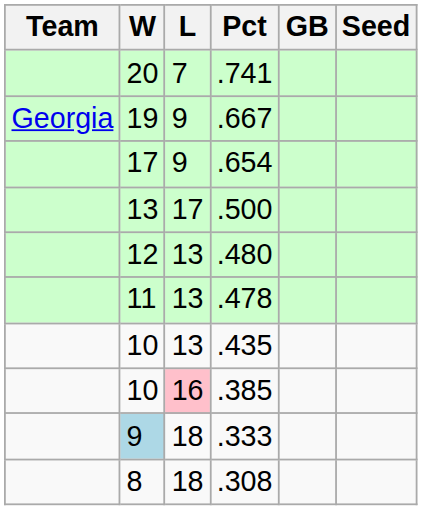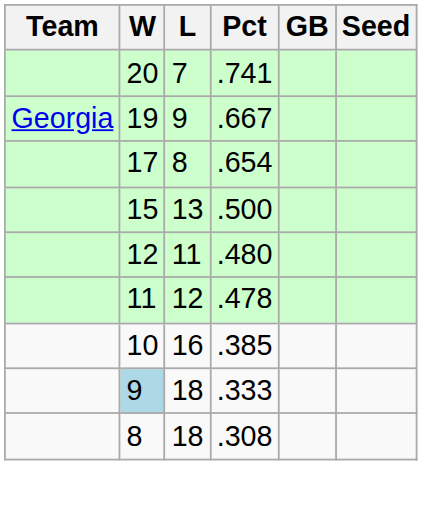 <table class="wikitable">
 <tr>
 <th>Team</th>
 <th>W</th>
 <th>L</th>
 <th>Pct</th>
 <th>GB</th>
 <th>Seed</th>
 </tr>
 <tr bgcolor=ccffcc>
 <td></td>
 <td>20</td>
 <td>7</td>
 <td>.741</td>
 <td></td>
 <td></td>
 </tr>
 <tr bgcolor=ccffcc>
 <td><a href='#'>Georgia</a></td>
 <td>19</td>
 <td>9</td>
 <td>.667</td>
 <td></td>
 <td></td>
 </tr>
 <tr bgcolor=ccffcc>
 <td></td>
 <td>17</td>
-<td>9</td>
+<td>8</td>
 <td>.654</td>
 <td></td>
 <td></td>
 </tr>
 <tr bgcolor=ccffcc>
 <td></td>
+<td>15</td>
 <td>13</td>
-<td>17</td>
 <td>.500</td>
 <td></td>
 <td></td>
 </tr>
 <tr bgcolor=ccffcc>
 <td></td>
 <td>12</td>
-<td>13</td>
+<td>11</td>
 <td>.480</td>
 <td></td>
 <td></td>
 </tr>
 <tr bgcolor=ccffcc>
 <td></td>
 <td>11</td>
-<td>13</td>
+<td>12</td>
 <td>.478</td>
 <td></td>
 <td></td>
 </tr>
 <tr>
 <td></td>
 <td>10</td>
-<td>13</td>
-<td>.435</td>
-<td></td>
-<td></td>
-</tr>
-<tr>
-<td></td>
-<td>10</td>
-<td style="background: pink;">16</td>
+<td>16</td>
 <td>.385</td>
 <td></td>
 <td></td>
 </tr>
 <tr>
 <td></td>
 <td style="background: lightblue;">9</td>
 <td>18</td>
 <td>.333</td>
 <td></td>
 <td></td>
 </tr>
 <tr>
 <td></td>
 <td>8</td>
 <td>18</td>
 <td>.308</td>
 <td></td>
 <td></td>
 </tr>
 </table>
